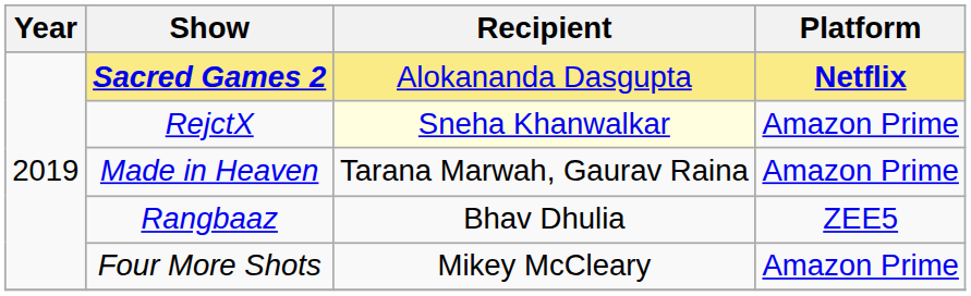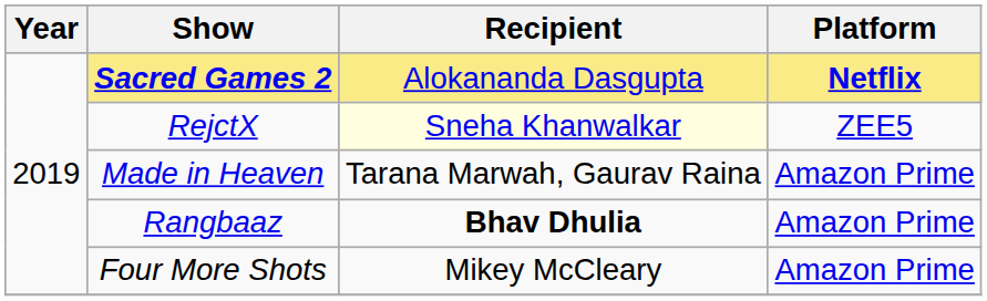 <table class="wikitable sortable" style="text-align:center;">
 <tr>
 <th>Year</th>
 <th>Show</th>
 <th>Recipient</th>
 <th>Platform</th>
 </tr>
 <tr>
 <td rowspan=5>2019</td>
 <td style="background:#FAEB86;"><strong><em><a href='#'>Sacred Games 2</a></em></strong></td>
 <td style="background:#FAEB86;"><a href='#'>Alokananda Dasgupta</a></td>
 <td style="background:#FAEB86;"><strong><a href='#'>Netflix</a></strong></td>
 </tr>
 <tr>
 <td><em><a href='#'>RejctX</a></em></td>
 <td style="background: lightyellow;"><a href='#'>Sneha Khanwalkar</a></td>
-<td><a href='#'>Amazon Prime</a></td>
+<td><a href='#'>ZEE5</a></td>
 </tr>
 <tr>
 <td><em><a href='#'>Made in Heaven</a></em></td>
 <td>Tarana Marwah, Gaurav Raina</td>
 <td><a href='#'>Amazon Prime</a></td>
 </tr>
 <tr>
 <td><em><a href='#'>Rangbaaz</a></em></td>
-<td>Bhav Dhulia</td>
-<td><a href='#'>ZEE5</a></td>
+<td><strong>Bhav Dhulia</strong></td>
+<td><a href='#'>Amazon Prime</a></td>
 </tr>
 <tr>
 <td><em>Four More Shots</em></td>
 <td>Mikey McCleary</td>
 <td><a href='#'>Amazon Prime</a></td>
 </tr>
 <tr>
 </tr>
 </table>
